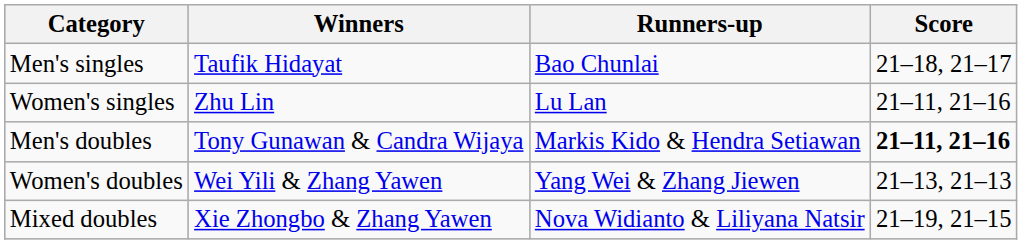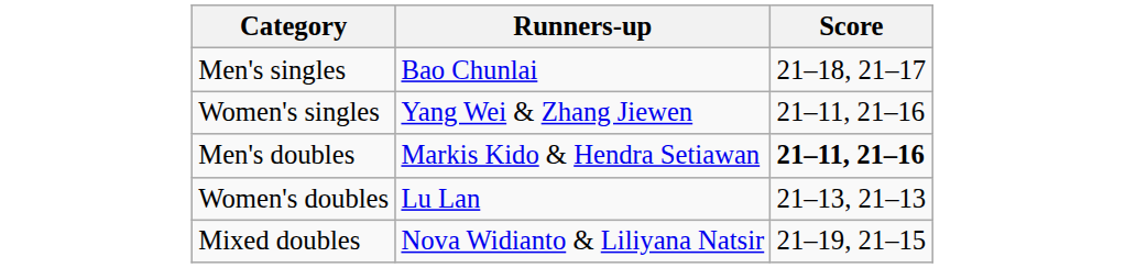 <table class=wikitable style="margin:auto;">
 <tr>
 <th>Category</th>
-<th>Winners</th>
 <th>Runners-up</th>
 <th>Score</th>
 </tr>
 <tr>
 <td>Men's singles</td>
-<td> <a href='#'>Taufik Hidayat</a></td>
 <td> <a href='#'>Bao Chunlai</a></td>
 <td>21–18, 21–17</td>
 </tr>
 <tr>
 <td>Women's singles</td>
-<td> <a href='#'>Zhu Lin</a></td>
-<td> <a href='#'>Lu Lan</a></td>
+<td> <a href='#'>Yang Wei</a> & <a href='#'>Zhang Jiewen</a></td>
 <td>21–11, 21–16</td>
 </tr>
 <tr>
 <td>Men's doubles</td>
-<td> <a href='#'>Tony Gunawan</a> &  <a href='#'>Candra Wijaya</a></td>
 <td> <a href='#'>Markis Kido</a> & <a href='#'>Hendra Setiawan</a></td>
 <td><strong>21–11, 21–16</strong></td>
 </tr>
 <tr>
 <td>Women's doubles</td>
-<td> <a href='#'>Wei Yili</a> & <a href='#'>Zhang Yawen</a></td>
-<td> <a href='#'>Yang Wei</a> & <a href='#'>Zhang Jiewen</a></td>
+<td> <a href='#'>Lu Lan</a></td>
 <td>21–13, 21–13</td>
 </tr>
 <tr>
 <td>Mixed doubles</td>
-<td> <a href='#'>Xie Zhongbo</a> & <a href='#'>Zhang Yawen</a></td>
 <td> <a href='#'>Nova Widianto</a> & <a href='#'>Liliyana Natsir</a></td>
 <td>21–19, 21–15</td>
 </tr>
 </table>
